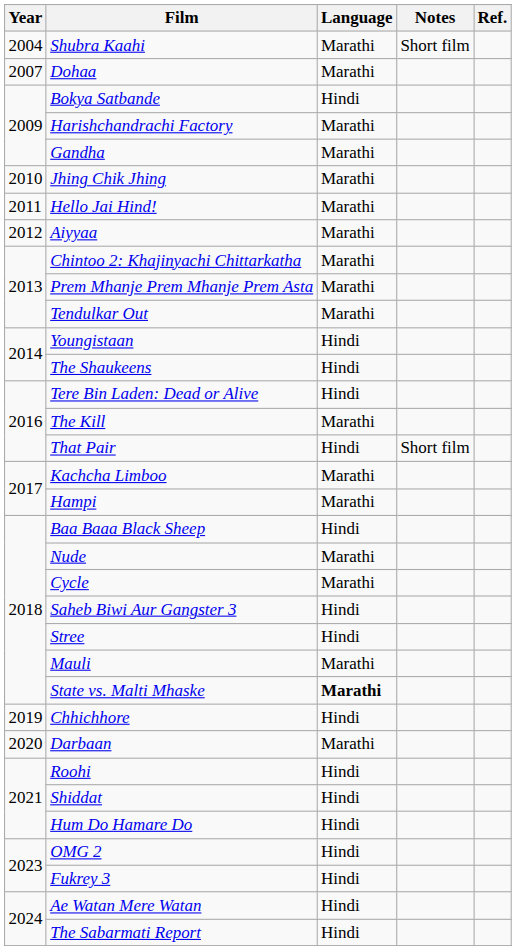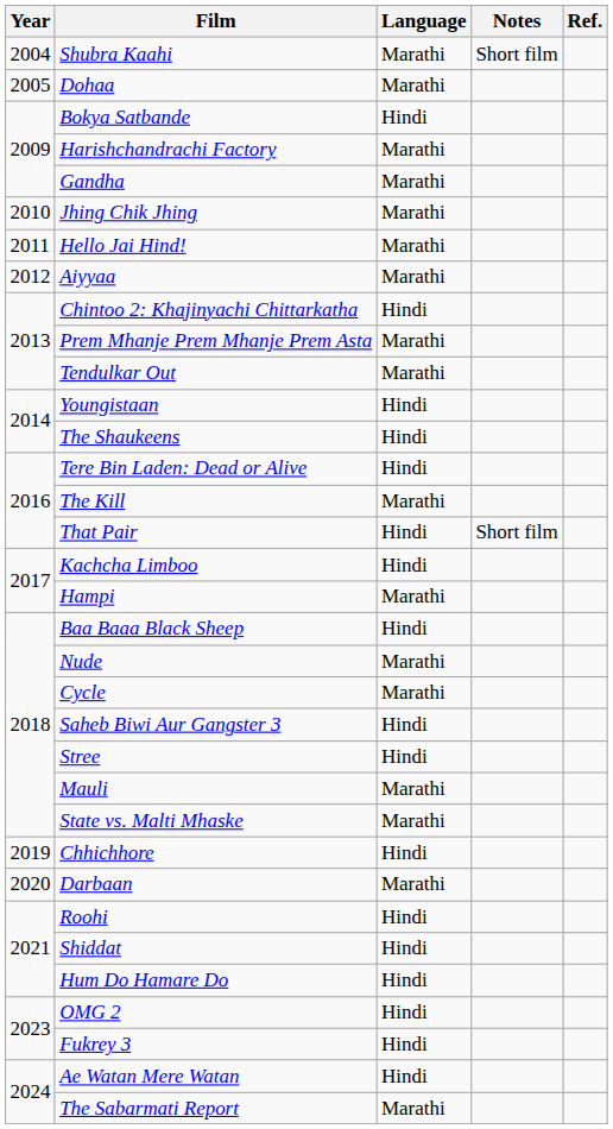 <table class="wikitable">
 <tr>
 <th>Year</th>
 <th>Film</th>
 <th>Language</th>
 <th>Notes</th>
 <th>Ref.</th>
 </tr>
 <tr>
 <td>2004</td>
 <td><em><a href='#'>Shubra Kaahi</a></em></td>
 <td>Marathi</td>
 <td>Short film</td>
 <td></td>
 </tr>
 <tr>
-<td>2007</td>
+<td>2005</td>
 <td><em><a href='#'>Dohaa</a></em></td>
 <td>Marathi</td>
 <td></td>
 <td></td>
 </tr>
 <tr>
 <td rowspan="3">2009</td>
 <td><em><a href='#'>Bokya Satbande</a></em></td>
 <td>Hindi</td>
 <td></td>
 <td></td>
 </tr>
 <tr>
 <td><em><a href='#'>Harishchandrachi Factory</a></em></td>
 <td>Marathi</td>
 <td></td>
 <td></td>
 </tr>
 <tr>
 <td><em><a href='#'>Gandha</a></em></td>
 <td>Marathi</td>
 <td></td>
 <td></td>
 </tr>
 <tr>
 <td>2010</td>
 <td><em><a href='#'>Jhing Chik Jhing</a></em></td>
 <td>Marathi</td>
 <td></td>
 <td></td>
 </tr>
 <tr>
 <td>2011</td>
 <td><em><a href='#'>Hello Jai Hind!</a></em></td>
 <td>Marathi</td>
 <td></td>
 <td></td>
 </tr>
 <tr>
 <td>2012</td>
 <td><em><a href='#'>Aiyyaa</a></em></td>
 <td>Marathi</td>
 <td></td>
 <td></td>
 </tr>
 <tr>
 <td rowspan="3">2013</td>
 <td><em><a href='#'>Chintoo 2: Khajinyachi Chittarkatha</a></em></td>
-<td>Marathi</td>
+<td>Hindi</td>
 <td></td>
 <td></td>
 </tr>
 <tr>
 <td><em><a href='#'>Prem Mhanje Prem Mhanje Prem Asta</a></em></td>
 <td>Marathi</td>
 <td></td>
 <td></td>
 </tr>
 <tr>
 <td><em><a href='#'>Tendulkar Out</a></em></td>
 <td>Marathi</td>
 <td></td>
 <td></td>
 </tr>
 <tr>
 <td rowspan="2">2014</td>
 <td><em><a href='#'>Youngistaan</a></em></td>
 <td>Hindi</td>
 <td></td>
 <td></td>
 </tr>
 <tr>
 <td><em><a href='#'>The Shaukeens</a></em></td>
 <td>Hindi</td>
 <td></td>
 <td></td>
 </tr>
 <tr>
 <td rowspan="3">2016</td>
 <td><em><a href='#'>Tere Bin Laden: Dead or Alive</a></em></td>
 <td>Hindi</td>
 <td></td>
 <td></td>
 </tr>
 <tr>
 <td><em><a href='#'>The Kill</a></em></td>
 <td>Marathi</td>
 <td></td>
 <td></td>
 </tr>
 <tr>
 <td><em><a href='#'>That Pair</a></em></td>
 <td>Hindi</td>
 <td>Short film</td>
 <td></td>
 </tr>
 <tr>
 <td rowspan="2">2017</td>
 <td><em><a href='#'>Kachcha Limboo</a></em></td>
-<td>Marathi</td>
+<td>Hindi</td>
 <td></td>
 <td></td>
 </tr>
 <tr>
 <td><em><a href='#'>Hampi</a></em></td>
 <td>Marathi</td>
 <td></td>
 <td></td>
 </tr>
 <tr>
 <td rowspan="7">2018</td>
 <td><em><a href='#'>Baa Baaa Black Sheep</a></em></td>
 <td>Hindi</td>
 <td></td>
 <td></td>
 </tr>
 <tr>
 <td><em><a href='#'>Nude</a></em></td>
 <td>Marathi</td>
 <td></td>
 <td></td>
 </tr>
 <tr>
 <td><em><a href='#'>Cycle</a></em></td>
 <td>Marathi</td>
 <td></td>
 <td></td>
 </tr>
 <tr>
 <td><em><a href='#'>Saheb Biwi Aur Gangster 3</a></em></td>
 <td>Hindi</td>
 <td></td>
 <td></td>
 </tr>
 <tr>
 <td><em><a href='#'>Stree</a></em></td>
 <td>Hindi</td>
 <td></td>
 <td></td>
 </tr>
 <tr>
 <td><em><a href='#'>Mauli</a></em></td>
 <td>Marathi</td>
 <td></td>
 <td></td>
 </tr>
 <tr>
 <td><em><a href='#'>State vs. Malti Mhaske</a></em></td>
-<td><strong>Marathi</strong></td>
+<td>Marathi</td>
 <td></td>
 <td></td>
 </tr>
 <tr>
 <td>2019</td>
 <td><em><a href='#'>Chhichhore</a></em></td>
 <td>Hindi</td>
 <td></td>
 <td></td>
 </tr>
 <tr>
 <td>2020</td>
 <td><em><a href='#'>Darbaan</a></em></td>
 <td>Marathi</td>
 <td></td>
 <td></td>
 </tr>
 <tr>
 <td rowspan="3">2021</td>
 <td><em><a href='#'>Roohi</a></em></td>
 <td>Hindi</td>
 <td></td>
 <td></td>
 </tr>
 <tr>
 <td><em><a href='#'>Shiddat</a></em></td>
 <td>Hindi</td>
 <td></td>
 <td></td>
 </tr>
 <tr>
 <td><em><a href='#'>Hum Do Hamare Do</a></em></td>
 <td>Hindi</td>
 <td></td>
 <td></td>
 </tr>
 <tr>
 <td rowspan="2">2023</td>
 <td><em><a href='#'>OMG 2</a></em></td>
 <td>Hindi</td>
 <td></td>
 <td></td>
 </tr>
 <tr>
 <td><em><a href='#'>Fukrey 3</a></em></td>
 <td>Hindi</td>
 <td></td>
 <td></td>
 </tr>
 <tr>
 <td rowspan="2">2024</td>
 <td><em><a href='#'>Ae Watan Mere Watan</a></em></td>
 <td>Hindi</td>
 <td></td>
 <td></td>
 </tr>
 <tr>
 <td><em><a href='#'>The Sabarmati Report</a></em></td>
-<td>Hindi</td>
+<td>Marathi</td>
 <td></td>
 <td></td>
 </tr>
 <tr>
 </tr>
 </table>
